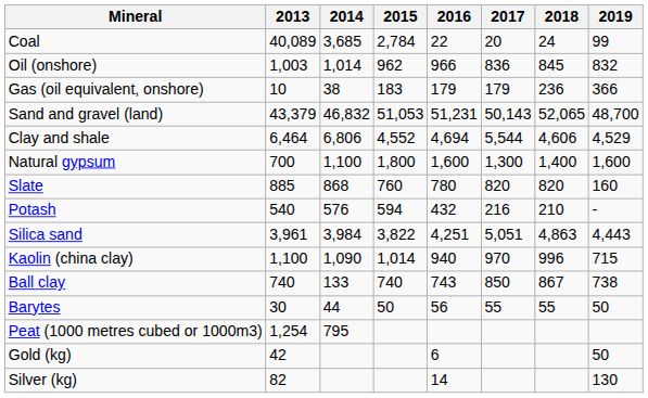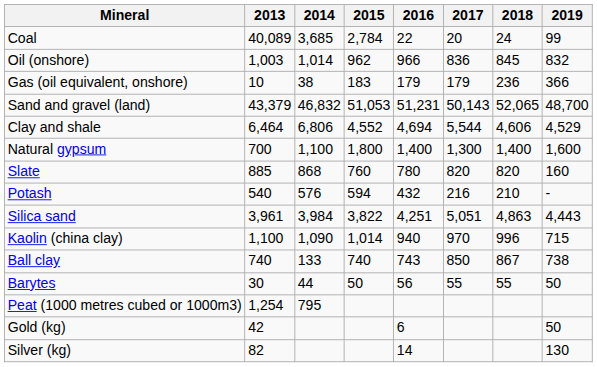 <table class="wikitable">
 <tr>
 <th>Mineral</th>
 <th>2013</th>
 <th>2014</th>
 <th>2015</th>
 <th>2016</th>
 <th>2017</th>
 <th>2018</th>
 <th>2019</th>
 </tr>
 <tr>
 <td>Coal</td>
 <td>40,089</td>
 <td>3,685</td>
 <td>2,784</td>
 <td>22</td>
 <td>20</td>
 <td>24</td>
 <td>99</td>
 </tr>
 <tr>
 <td>Oil (onshore)</td>
 <td>1,003</td>
 <td>1,014</td>
 <td>962</td>
 <td>966</td>
 <td>836</td>
 <td>845</td>
 <td>832</td>
 </tr>
 <tr>
 <td>Gas (oil equivalent, onshore)</td>
 <td>10</td>
 <td>38</td>
 <td>183</td>
 <td>179</td>
 <td>179</td>
 <td>236</td>
 <td>366</td>
 </tr>
 <tr>
 <td>Sand and gravel (land)</td>
 <td>43,379</td>
 <td>46,832</td>
 <td>51,053</td>
 <td>51,231</td>
 <td>50,143</td>
 <td>52,065</td>
 <td>48,700</td>
 </tr>
 <tr>
 <td>Clay and shale</td>
 <td>6,464</td>
 <td>6,806</td>
 <td>4,552</td>
 <td>4,694</td>
 <td>5,544</td>
 <td>4,606</td>
 <td>4,529</td>
 </tr>
 <tr>
 <td>Natural <a href='#'>gypsum</a></td>
 <td>700</td>
 <td>1,100</td>
 <td>1,800</td>
-<td>1,600</td>
+<td>1,400</td>
 <td>1,300</td>
 <td>1,400</td>
 <td>1,600</td>
 </tr>
 <tr>
 <td><a href='#'>Slate</a></td>
 <td>885</td>
 <td>868</td>
 <td>760</td>
 <td>780</td>
 <td>820</td>
 <td>820</td>
 <td>160</td>
 </tr>
 <tr>
 <td><a href='#'>Potash</a></td>
 <td>540</td>
 <td>576</td>
 <td>594</td>
 <td>432</td>
 <td>216</td>
 <td>210</td>
 <td>-</td>
 </tr>
 <tr>
 <td><a href='#'>Silica sand</a></td>
 <td>3,961</td>
 <td>3,984</td>
 <td>3,822</td>
 <td>4,251</td>
 <td>5,051</td>
 <td>4,863</td>
 <td>4,443</td>
 </tr>
 <tr>
 <td><a href='#'>Kaolin</a> (china clay)</td>
 <td>1,100</td>
 <td>1,090</td>
 <td>1,014</td>
 <td>940</td>
 <td>970</td>
 <td>996</td>
 <td>715</td>
 </tr>
 <tr>
 <td><a href='#'>Ball clay</a></td>
 <td>740</td>
 <td>133</td>
 <td>740</td>
 <td>743</td>
 <td>850</td>
 <td>867</td>
 <td>738</td>
 </tr>
 <tr>
 <td><a href='#'>Barytes</a></td>
 <td>30</td>
 <td>44</td>
 <td>50</td>
 <td>56</td>
 <td>55</td>
 <td>55</td>
 <td>50</td>
 </tr>
 <tr>
 <td><a href='#'>Peat</a> (1000 metres cubed or 1000m3)</td>
 <td>1,254</td>
 <td>795</td>
 <td></td>
 <td></td>
 <td></td>
 <td></td>
 <td></td>
 </tr>
 <tr>
 <td>Gold (kg)</td>
 <td>42</td>
 <td></td>
 <td></td>
 <td>6</td>
 <td></td>
 <td></td>
 <td>50</td>
 </tr>
 <tr>
 <td>Silver (kg)</td>
 <td>82</td>
 <td></td>
 <td></td>
 <td>14</td>
 <td></td>
 <td></td>
 <td>130</td>
 </tr>
 </table>
